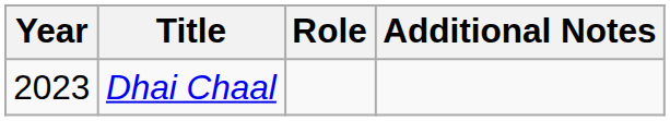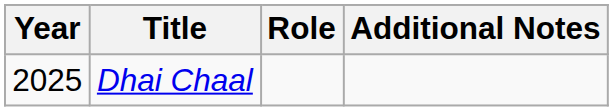 <table class="wikitable">
 <tr>
 <th>Year</th>
 <th>Title</th>
 <th>Role</th>
 <th>Additional Notes</th>
 </tr>
 <tr>
-<td>2023</td>
+<td>2025</td>
 <td><em><a href='#'>Dhai Chaal</a></em></td>
 <td></td>
 <td></td>
 </tr>
 </table>
